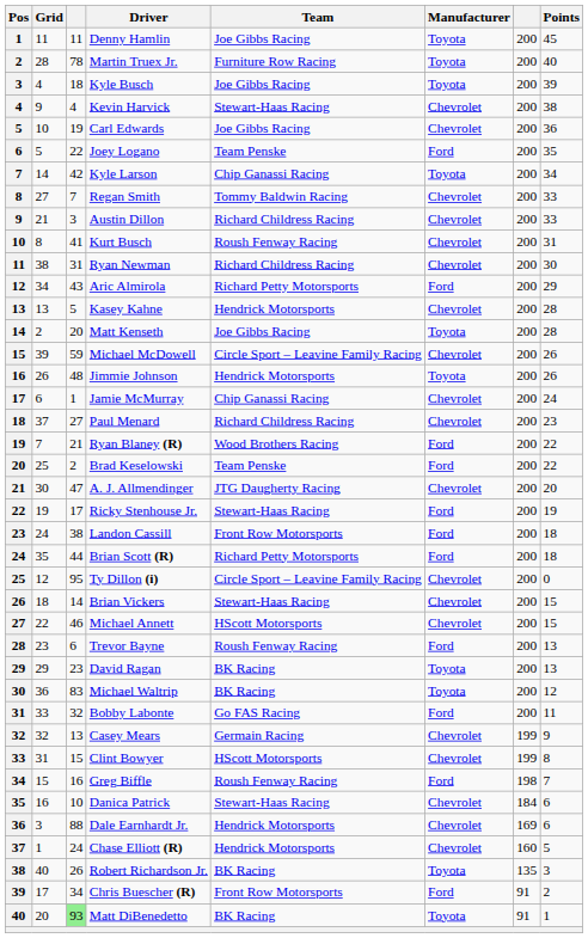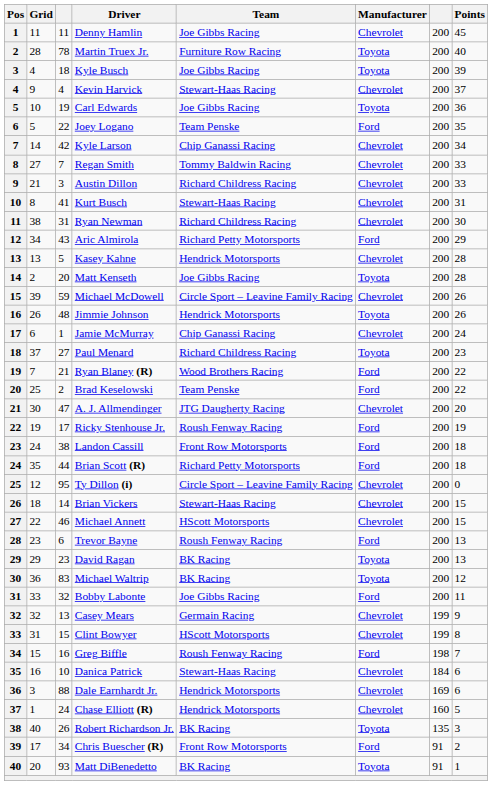 <table class="wikitable" style="font-size:95%">
 <tr>
 <th>Pos</th>
 <th>Grid</th>
 <th></th>
 <th>Driver</th>
 <th>Team</th>
 <th>Manufacturer</th>
 <th></th>
 <th>Points</th>
 </tr>
 <tr>
 <th>1</th>
 <td>11</td>
 <td>11</td>
 <td><a href='#'>Denny Hamlin</a></td>
 <td><a href='#'>Joe Gibbs Racing</a></td>
-<td><a href='#'>Toyota</a></td>
+<td><a href='#'>Chevrolet</a></td>
 <td>200</td>
 <td>45</td>
 </tr>
 <tr>
 <th>2</th>
 <td>28</td>
 <td>78</td>
 <td><a href='#'>Martin Truex Jr.</a></td>
 <td><a href='#'>Furniture Row Racing</a></td>
 <td><a href='#'>Toyota</a></td>
 <td>200</td>
 <td>40</td>
 </tr>
 <tr>
 <th>3</th>
 <td>4</td>
 <td>18</td>
 <td><a href='#'>Kyle Busch</a></td>
 <td><a href='#'>Joe Gibbs Racing</a></td>
 <td><a href='#'>Toyota</a></td>
 <td>200</td>
 <td>39</td>
 </tr>
 <tr>
 <th>4</th>
 <td>9</td>
 <td>4</td>
 <td><a href='#'>Kevin Harvick</a></td>
 <td><a href='#'>Stewart-Haas Racing</a></td>
 <td><a href='#'>Chevrolet</a></td>
 <td>200</td>
-<td>38</td>
+<td>37</td>
 </tr>
 <tr>
 <th>5</th>
 <td>10</td>
 <td>19</td>
 <td><a href='#'>Carl Edwards</a></td>
 <td><a href='#'>Joe Gibbs Racing</a></td>
-<td><a href='#'>Chevrolet</a></td>
+<td><a href='#'>Toyota</a></td>
 <td>200</td>
 <td>36</td>
 </tr>
 <tr>
 <th>6</th>
 <td>5</td>
 <td>22</td>
 <td><a href='#'>Joey Logano</a></td>
 <td><a href='#'>Team Penske</a></td>
 <td><a href='#'>Ford</a></td>
 <td>200</td>
 <td>35</td>
 </tr>
 <tr>
 <th>7</th>
 <td>14</td>
 <td>42</td>
 <td><a href='#'>Kyle Larson</a></td>
 <td><a href='#'>Chip Ganassi Racing</a></td>
-<td><a href='#'>Toyota</a></td>
+<td><a href='#'>Chevrolet</a></td>
 <td>200</td>
 <td>34</td>
 </tr>
 <tr>
 <th>8</th>
 <td>27</td>
 <td>7</td>
 <td><a href='#'>Regan Smith</a></td>
 <td><a href='#'>Tommy Baldwin Racing</a></td>
 <td><a href='#'>Chevrolet</a></td>
 <td>200</td>
 <td>33</td>
 </tr>
 <tr>
 <th>9</th>
 <td>21</td>
 <td>3</td>
 <td><a href='#'>Austin Dillon</a></td>
 <td><a href='#'>Richard Childress Racing</a></td>
 <td><a href='#'>Chevrolet</a></td>
 <td>200</td>
 <td>33</td>
 </tr>
 <tr>
 <th>10</th>
 <td>8</td>
 <td>41</td>
 <td><a href='#'>Kurt Busch</a></td>
-<td><a href='#'>Roush Fenway Racing</a></td>
+<td><a href='#'>Stewart-Haas Racing</a></td>
 <td><a href='#'>Chevrolet</a></td>
 <td>200</td>
 <td>31</td>
 </tr>
 <tr>
 <th>11</th>
 <td>38</td>
 <td>31</td>
 <td><a href='#'>Ryan Newman</a></td>
 <td><a href='#'>Richard Childress Racing</a></td>
 <td><a href='#'>Chevrolet</a></td>
 <td>200</td>
 <td>30</td>
 </tr>
 <tr>
 <th>12</th>
 <td>34</td>
 <td>43</td>
 <td><a href='#'>Aric Almirola</a></td>
 <td><a href='#'>Richard Petty Motorsports</a></td>
 <td><a href='#'>Ford</a></td>
 <td>200</td>
 <td>29</td>
 </tr>
 <tr>
 <th>13</th>
 <td>13</td>
 <td>5</td>
 <td><a href='#'>Kasey Kahne</a></td>
 <td><a href='#'>Hendrick Motorsports</a></td>
 <td><a href='#'>Chevrolet</a></td>
 <td>200</td>
 <td>28</td>
 </tr>
 <tr>
 <th>14</th>
 <td>2</td>
 <td>20</td>
 <td><a href='#'>Matt Kenseth</a></td>
 <td><a href='#'>Joe Gibbs Racing</a></td>
 <td><a href='#'>Toyota</a></td>
 <td>200</td>
 <td>28</td>
 </tr>
 <tr>
 <th>15</th>
 <td>39</td>
 <td>59</td>
 <td><a href='#'>Michael McDowell</a></td>
 <td><a href='#'>Circle Sport – Leavine Family Racing</a></td>
 <td><a href='#'>Chevrolet</a></td>
 <td>200</td>
 <td>26</td>
 </tr>
 <tr>
 <th>16</th>
 <td>26</td>
 <td>48</td>
 <td><a href='#'>Jimmie Johnson</a></td>
 <td><a href='#'>Hendrick Motorsports</a></td>
 <td><a href='#'>Toyota</a></td>
 <td>200</td>
 <td>26</td>
 </tr>
 <tr>
 <th>17</th>
 <td>6</td>
 <td>1</td>
 <td><a href='#'>Jamie McMurray</a></td>
 <td><a href='#'>Chip Ganassi Racing</a></td>
 <td><a href='#'>Chevrolet</a></td>
 <td>200</td>
 <td>24</td>
 </tr>
 <tr>
 <th>18</th>
 <td>37</td>
 <td>27</td>
 <td><a href='#'>Paul Menard</a></td>
 <td><a href='#'>Richard Childress Racing</a></td>
-<td><a href='#'>Chevrolet</a></td>
+<td><a href='#'>Toyota</a></td>
 <td>200</td>
 <td>23</td>
 </tr>
 <tr>
 <th>19</th>
 <td>7</td>
 <td>21</td>
 <td><a href='#'>Ryan Blaney</a> <strong>(R)</strong></td>
 <td><a href='#'>Wood Brothers Racing</a></td>
 <td><a href='#'>Ford</a></td>
 <td>200</td>
 <td>22</td>
 </tr>
 <tr>
 <th>20</th>
 <td>25</td>
 <td>2</td>
 <td><a href='#'>Brad Keselowski</a></td>
 <td><a href='#'>Team Penske</a></td>
 <td><a href='#'>Ford</a></td>
 <td>200</td>
 <td>22</td>
 </tr>
 <tr>
 <th>21</th>
 <td>30</td>
 <td>47</td>
 <td><a href='#'>A. J. Allmendinger</a></td>
 <td><a href='#'>JTG Daugherty Racing</a></td>
 <td><a href='#'>Chevrolet</a></td>
 <td>200</td>
 <td>20</td>
 </tr>
 <tr>
 <th>22</th>
 <td>19</td>
 <td>17</td>
 <td><a href='#'>Ricky Stenhouse Jr.</a></td>
-<td><a href='#'>Stewart-Haas Racing</a></td>
+<td><a href='#'>Roush Fenway Racing</a></td>
 <td><a href='#'>Ford</a></td>
 <td>200</td>
 <td>19</td>
 </tr>
 <tr>
 <th>23</th>
 <td>24</td>
 <td>38</td>
 <td><a href='#'>Landon Cassill</a></td>
 <td><a href='#'>Front Row Motorsports</a></td>
 <td><a href='#'>Ford</a></td>
 <td>200</td>
 <td>18</td>
 </tr>
 <tr>
 <th>24</th>
 <td>35</td>
 <td>44</td>
 <td><a href='#'>Brian Scott</a> <strong>(R)</strong></td>
 <td><a href='#'>Richard Petty Motorsports</a></td>
 <td><a href='#'>Ford</a></td>
 <td>200</td>
 <td>18</td>
 </tr>
 <tr>
 <th>25</th>
 <td>12</td>
 <td>95</td>
 <td><a href='#'>Ty Dillon</a> <strong>(i)</strong></td>
 <td><a href='#'>Circle Sport – Leavine Family Racing</a></td>
 <td><a href='#'>Chevrolet</a></td>
 <td>200</td>
 <td>0</td>
 </tr>
 <tr>
 <th>26</th>
 <td>18</td>
 <td>14</td>
 <td><a href='#'>Brian Vickers</a></td>
 <td><a href='#'>Stewart-Haas Racing</a></td>
 <td><a href='#'>Chevrolet</a></td>
 <td>200</td>
 <td>15</td>
 </tr>
 <tr>
 <th>27</th>
 <td>22</td>
 <td>46</td>
 <td><a href='#'>Michael Annett</a></td>
 <td><a href='#'>HScott Motorsports</a></td>
 <td><a href='#'>Chevrolet</a></td>
 <td>200</td>
 <td>15</td>
 </tr>
 <tr>
 <th>28</th>
 <td>23</td>
 <td>6</td>
 <td><a href='#'>Trevor Bayne</a></td>
 <td><a href='#'>Roush Fenway Racing</a></td>
 <td><a href='#'>Ford</a></td>
 <td>200</td>
 <td>13</td>
 </tr>
 <tr>
 <th>29</th>
 <td>29</td>
 <td>23</td>
 <td><a href='#'>David Ragan</a></td>
 <td><a href='#'>BK Racing</a></td>
 <td><a href='#'>Toyota</a></td>
 <td>200</td>
 <td>13</td>
 </tr>
 <tr>
 <th>30</th>
 <td>36</td>
 <td>83</td>
 <td><a href='#'>Michael Waltrip</a></td>
 <td><a href='#'>BK Racing</a></td>
 <td><a href='#'>Toyota</a></td>
 <td>200</td>
 <td>12</td>
 </tr>
 <tr>
 <th>31</th>
 <td>33</td>
 <td>32</td>
 <td><a href='#'>Bobby Labonte</a></td>
-<td><a href='#'>Go FAS Racing</a></td>
+<td><a href='#'>Joe Gibbs Racing</a></td>
 <td><a href='#'>Ford</a></td>
 <td>200</td>
 <td>11</td>
 </tr>
 <tr>
 <th>32</th>
 <td>32</td>
 <td>13</td>
 <td><a href='#'>Casey Mears</a></td>
 <td><a href='#'>Germain Racing</a></td>
 <td><a href='#'>Chevrolet</a></td>
 <td>199</td>
 <td>9</td>
 </tr>
 <tr>
 <th>33</th>
 <td>31</td>
 <td>15</td>
 <td><a href='#'>Clint Bowyer</a></td>
 <td><a href='#'>HScott Motorsports</a></td>
 <td><a href='#'>Chevrolet</a></td>
 <td>199</td>
 <td>8</td>
 </tr>
 <tr>
 <th>34</th>
 <td>15</td>
 <td>16</td>
 <td><a href='#'>Greg Biffle</a></td>
 <td><a href='#'>Roush Fenway Racing</a></td>
 <td><a href='#'>Ford</a></td>
 <td>198</td>
 <td>7</td>
 </tr>
 <tr>
 <th>35</th>
 <td>16</td>
 <td>10</td>
 <td><a href='#'>Danica Patrick</a></td>
 <td><a href='#'>Stewart-Haas Racing</a></td>
 <td><a href='#'>Chevrolet</a></td>
 <td>184</td>
 <td>6</td>
 </tr>
 <tr>
 <th>36</th>
 <td>3</td>
 <td>88</td>
 <td><a href='#'>Dale Earnhardt Jr.</a></td>
 <td><a href='#'>Hendrick Motorsports</a></td>
 <td><a href='#'>Chevrolet</a></td>
 <td>169</td>
 <td>6</td>
 </tr>
 <tr>
 <th>37</th>
 <td>1</td>
 <td>24</td>
 <td><a href='#'>Chase Elliott</a> <strong>(R)</strong></td>
 <td><a href='#'>Hendrick Motorsports</a></td>
 <td><a href='#'>Chevrolet</a></td>
 <td>160</td>
 <td>5</td>
 </tr>
 <tr>
 <th>38</th>
 <td>40</td>
 <td>26</td>
 <td><a href='#'>Robert Richardson Jr.</a></td>
 <td><a href='#'>BK Racing</a></td>
 <td><a href='#'>Toyota</a></td>
 <td>135</td>
 <td>3</td>
 </tr>
 <tr>
 <th>39</th>
 <td>17</td>
 <td>34</td>
 <td><a href='#'>Chris Buescher</a> <strong>(R)</strong></td>
 <td><a href='#'>Front Row Motorsports</a></td>
 <td><a href='#'>Ford</a></td>
 <td>91</td>
 <td>2</td>
 </tr>
 <tr>
 <th>40</th>
 <td>20</td>
-<td style="background: lightgreen;">93</td>
+<td>93</td>
 <td><a href='#'>Matt DiBenedetto</a></td>
 <td><a href='#'>BK Racing</a></td>
 <td><a href='#'>Toyota</a></td>
 <td>91</td>
 <td>1</td>
 </tr>
 <tr>
 <th colspan="8"></th>
 </tr>
 </table>
